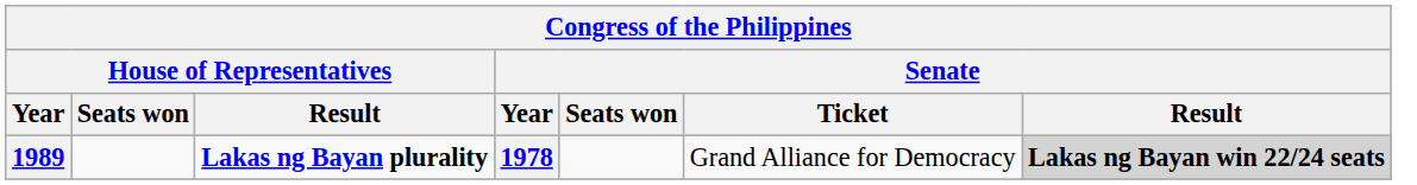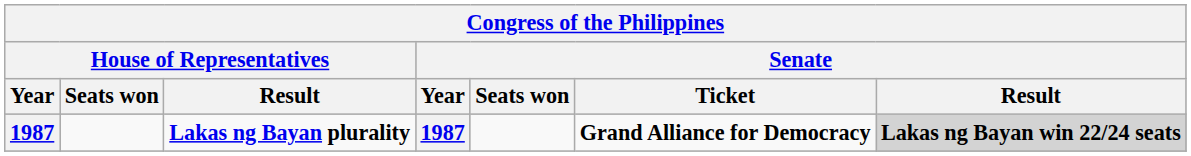 <table class="wikitable" style="text-align:center; font-size:90%">
 <tr>
 <th colspan="11"><a href='#'>Congress of the Philippines</a></th>
 </tr>
 <tr>
 <th colspan="3"><a href='#'>House of Representatives</a></th>
 <th colspan="7"><a href='#'>Senate</a></th>
 </tr>
 <tr>
 <th>Year</th>
 <th>Seats won</th>
 <th>Result</th>
 <th>Year</th>
 <th>Seats won</th>
 <th>Ticket</th>
 <th>Result</th>
 </tr>
 <tr>
-<th><a href='#'>1989</a></th>
+<th><a href='#'>1987</a></th>
 <td></td>
 <td><strong><a href='#'>Lakas ng Bayan</a> plurality</strong></td>
-<th><a href='#'>1978</a></th>
+<th><a href='#'>1987</a></th>
 <td></td>
-<td>Grand Alliance for Democracy</td>
+<td><strong>Grand Alliance for Democracy</strong></td>
 <td style="background: lightgrey;"><strong>Lakas ng Bayan win 22/24 seats</strong></td>
 </tr>
 </table>
